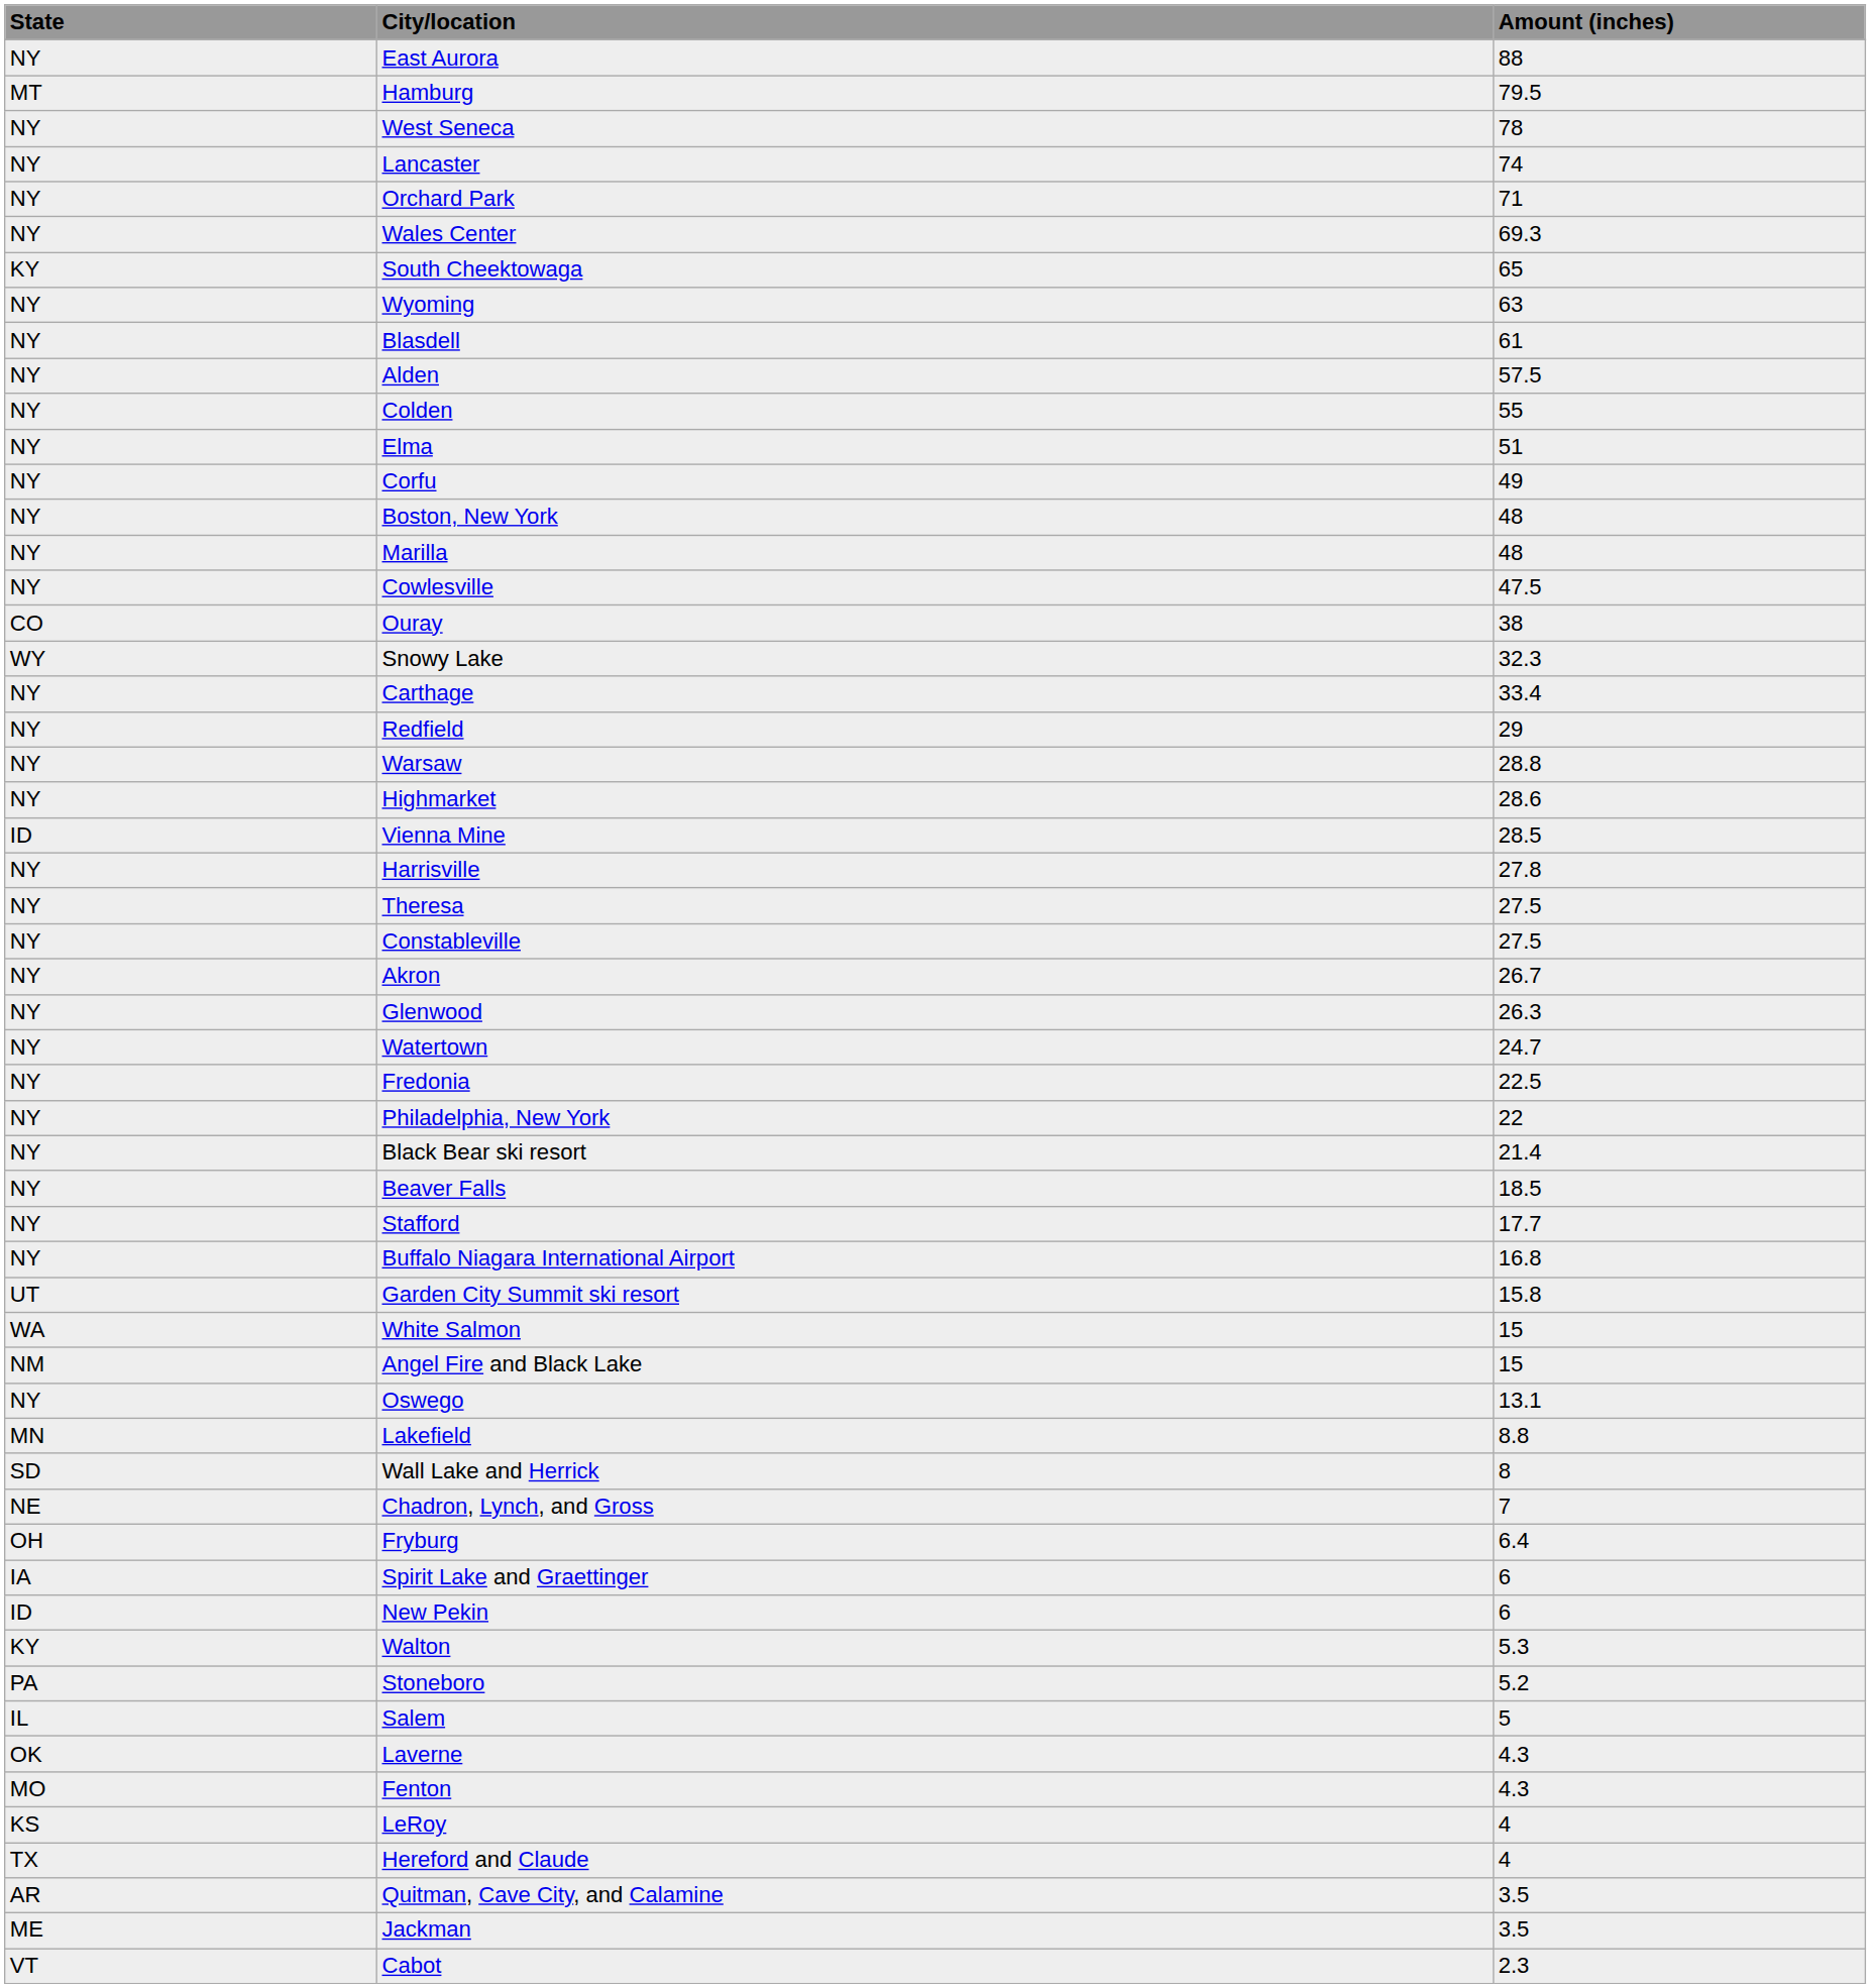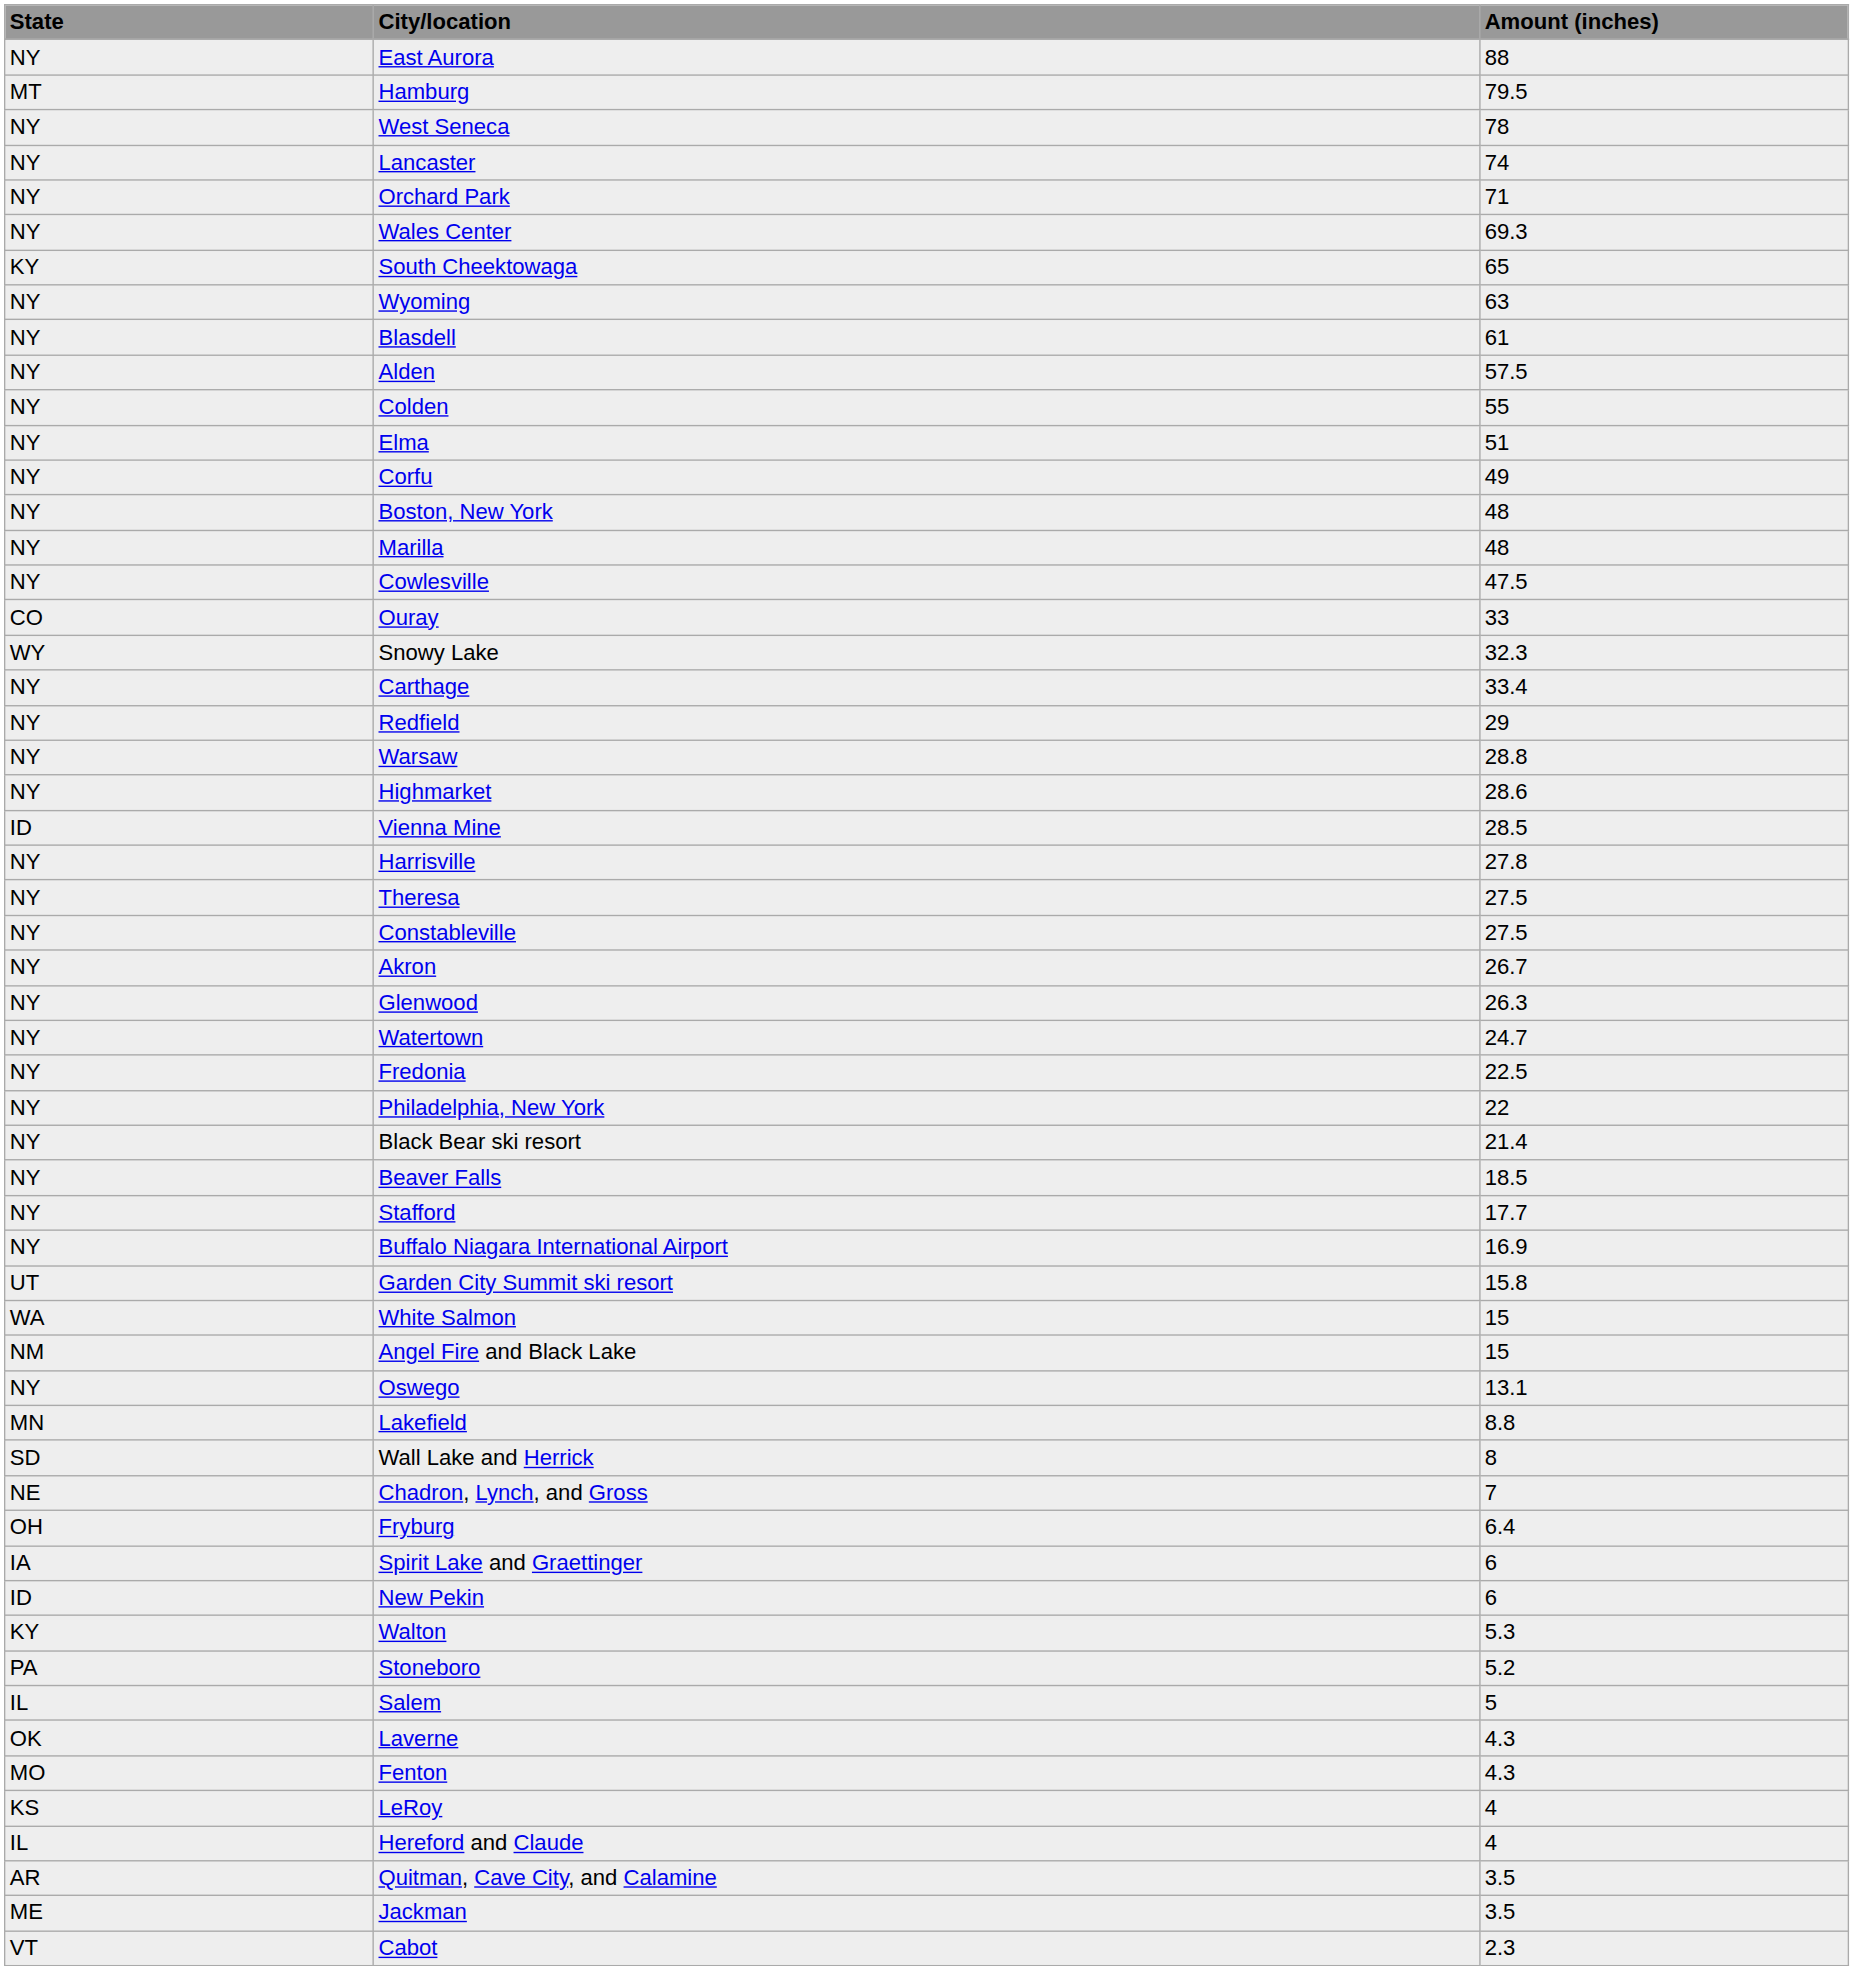 <table class="wikitable sortable collapsible collapsed">
 <tr>
 <th style="text-align:left; width:10%; background:#999;">State</th>
 <th style="text-align:left; width:30%; background:#999;">City/location</th>
 <th style="text-align:left; width:10%; background:#999;">Amount (inches)</th>
 </tr>
 <tr style="text-align:left; width:100%; background:#eee;">
 </tr>
 <tr align="left" style="width:100%; background-color:#EEEEEE;">
 <td>NY</td>
 <td><a href='#'>East Aurora</a></td>
 <td>88</td>
 </tr>
 <tr align="left" style="width:100%; background-color:#EEEEEE;">
 <td>MT</td>
 <td><a href='#'>Hamburg</a></td>
 <td>79.5</td>
 </tr>
 <tr align="left" style="width:100%; background-color:#EEEEEE;">
 <td>NY</td>
 <td><a href='#'>West Seneca</a></td>
 <td>78</td>
 </tr>
 <tr align="left" style="width:100%; background-color:#EEEEEE;">
 <td>NY</td>
 <td><a href='#'>Lancaster</a></td>
 <td>74</td>
 </tr>
 <tr align="left" style="width:100%; background-color:#EEEEEE;">
 <td>NY</td>
 <td><a href='#'>Orchard Park</a></td>
 <td>71</td>
 </tr>
 <tr align="left" style="width:100%; background-color:#EEEEEE;">
 <td>NY</td>
 <td><a href='#'>Wales Center</a></td>
 <td>69.3</td>
 </tr>
 <tr align="left" style="width:100%; background-color:#EEEEEE;">
 <td>KY</td>
 <td><a href='#'>South Cheektowaga</a></td>
 <td>65</td>
 </tr>
 <tr align="left" style="width:100%; background-color:#EEEEEE;">
 <td>NY</td>
 <td><a href='#'>Wyoming</a></td>
 <td>63</td>
 </tr>
 <tr align="left" style="width:100%; background-color:#EEEEEE;">
 <td>NY</td>
 <td><a href='#'>Blasdell</a></td>
 <td>61</td>
 </tr>
 <tr align="left" style="width:100%; background-color:#EEEEEE;">
 <td>NY</td>
 <td><a href='#'>Alden</a></td>
 <td>57.5</td>
 </tr>
 <tr align="left" style="width:100%; background-color:#EEEEEE;">
 <td>NY</td>
 <td><a href='#'>Colden</a></td>
 <td>55</td>
 </tr>
 <tr align="left" style="width:100%; background-color:#EEEEEE;">
 <td>NY</td>
 <td><a href='#'>Elma</a></td>
 <td>51</td>
 </tr>
 <tr align="left" style="width:100%; background-color:#EEEEEE;">
 <td>NY</td>
 <td><a href='#'>Corfu</a></td>
 <td>49</td>
 </tr>
 <tr align="left" style="width:100%; background-color:#EEEEEE;">
 <td>NY</td>
 <td><a href='#'>Boston, New York</a></td>
 <td>48</td>
 </tr>
 <tr align="left" style="width:100%; background-color:#EEEEEE;">
 <td>NY</td>
 <td><a href='#'>Marilla</a></td>
 <td>48</td>
 </tr>
 <tr align="left" style="width:100%; background-color:#EEEEEE;">
 <td>NY</td>
 <td><a href='#'>Cowlesville</a></td>
 <td>47.5</td>
 </tr>
 <tr align="left" style="width:100%; background-color:#EEEEEE;">
 <td>CO</td>
 <td><a href='#'>Ouray</a></td>
-<td>38</td>
+<td>33</td>
 </tr>
 <tr align="left" style="width:100%; background-color:#EEEEEE;">
 <td>WY</td>
 <td>Snowy Lake</td>
 <td>32.3</td>
 </tr>
 <tr align="left" style="width:100%; background-color:#EEEEEE;">
 <td>NY</td>
 <td><a href='#'>Carthage</a></td>
 <td>33.4</td>
 </tr>
 <tr align="left" style="width:100%; background-color:#EEEEEE;">
 <td>NY</td>
 <td><a href='#'>Redfield</a></td>
 <td>29</td>
 </tr>
 <tr align="left" style="width:100%; background-color:#EEEEEE;">
 <td>NY</td>
 <td><a href='#'>Warsaw</a></td>
 <td>28.8</td>
 </tr>
 <tr align="left" style="width:100%; background-color:#EEEEEE;">
 <td>NY</td>
 <td><a href='#'>Highmarket</a></td>
 <td>28.6</td>
 </tr>
 <tr align="left" style="width:100%; background-color:#EEEEEE;">
 <td>ID</td>
 <td><a href='#'>Vienna Mine</a></td>
 <td>28.5</td>
 </tr>
 <tr align="left" style="width:100%; background-color:#EEEEEE;">
 <td>NY</td>
 <td><a href='#'>Harrisville</a></td>
 <td>27.8</td>
 </tr>
 <tr align="left" style="width:100%; background-color:#EEEEEE;">
 <td>NY</td>
 <td><a href='#'>Theresa</a></td>
 <td>27.5</td>
 </tr>
 <tr align="left" style="width:100%; background-color:#EEEEEE;">
 <td>NY</td>
 <td><a href='#'>Constableville</a></td>
 <td>27.5</td>
 </tr>
 <tr align="left" style="width:100%; background-color:#EEEEEE;">
 <td>NY</td>
 <td><a href='#'>Akron</a></td>
 <td>26.7</td>
 </tr>
 <tr align="left" style="width:100%; background-color:#EEEEEE;">
 <td>NY</td>
 <td><a href='#'>Glenwood</a></td>
 <td>26.3</td>
 </tr>
 <tr align="left" style="width:100%; background-color:#EEEEEE;">
 <td>NY</td>
 <td><a href='#'>Watertown</a></td>
 <td>24.7</td>
 </tr>
 <tr align="left" style="width:100%; background-color:#EEEEEE;">
 <td>NY</td>
 <td><a href='#'>Fredonia</a></td>
 <td>22.5</td>
 </tr>
 <tr align="left" style="width:100%; background-color:#EEEEEE;">
 <td>NY</td>
 <td><a href='#'>Philadelphia, New York</a></td>
 <td>22</td>
 </tr>
 <tr align="left" style="width:100%; background-color:#EEEEEE;">
 <td>NY</td>
 <td>Black Bear ski resort</td>
 <td>21.4</td>
 </tr>
 <tr align="left" style="width:100%; background-color:#EEEEEE;">
 <td>NY</td>
 <td><a href='#'>Beaver Falls</a></td>
 <td>18.5</td>
 </tr>
 <tr align="left" style="width:100%; background-color:#EEEEEE;">
 <td>NY</td>
 <td><a href='#'>Stafford</a></td>
 <td>17.7</td>
 </tr>
 <tr align="left" style="width:100%; background-color:#EEEEEE;">
 <td>NY</td>
 <td><a href='#'>Buffalo Niagara International Airport</a></td>
-<td>16.8</td>
+<td>16.9</td>
 </tr>
 <tr align="left" style="width:100%; background-color:#EEEEEE;">
 <td>UT</td>
 <td><a href='#'>Garden City Summit ski resort</a></td>
 <td>15.8</td>
 </tr>
 <tr align="left" style="width:100%; background-color:#EEEEEE;">
 <td>WA</td>
 <td><a href='#'>White Salmon</a></td>
 <td>15</td>
 </tr>
 <tr align="left" style="width:100%; background-color:#EEEEEE;">
 <td>NM</td>
 <td><a href='#'>Angel Fire</a> and Black Lake</td>
 <td>15</td>
 </tr>
 <tr align="left" style="width:100%; background-color:#EEEEEE;">
 <td>NY</td>
 <td><a href='#'>Oswego</a></td>
 <td>13.1</td>
 </tr>
 <tr align="left" style="width:100%; background-color:#EEEEEE;">
 <td>MN</td>
 <td><a href='#'>Lakefield</a></td>
 <td>8.8</td>
 </tr>
 <tr align="left" style="width:100%; background-color:#EEEEEE;">
 <td>SD</td>
 <td>Wall Lake and <a href='#'>Herrick</a></td>
 <td>8</td>
 </tr>
 <tr align="left" style="width:100%; background-color:#EEEEEE;">
 <td>NE</td>
 <td><a href='#'>Chadron</a>, <a href='#'>Lynch</a>, and <a href='#'>Gross</a></td>
 <td>7</td>
 </tr>
 <tr align="left" style="width:100%; background-color:#EEEEEE;">
 <td>OH</td>
 <td><a href='#'>Fryburg</a></td>
 <td>6.4</td>
 </tr>
 <tr align="left" style="width:100%; background-color:#EEEEEE;">
 <td>IA</td>
 <td><a href='#'>Spirit Lake</a> and <a href='#'>Graettinger</a></td>
 <td>6</td>
 </tr>
 <tr align="left" style="width:100%; background-color:#EEEEEE;">
 <td>ID</td>
 <td><a href='#'>New Pekin</a></td>
 <td>6</td>
 </tr>
 <tr align="left" style="width:100%; background-color:#EEEEEE;">
 <td>KY</td>
 <td><a href='#'>Walton</a></td>
 <td>5.3</td>
 </tr>
 <tr align="left" style="width:100%; background-color:#EEEEEE;">
 <td>PA</td>
 <td><a href='#'>Stoneboro</a></td>
 <td>5.2</td>
 </tr>
 <tr align="left" style="width:100%; background-color:#EEEEEE;">
 <td>IL</td>
 <td><a href='#'>Salem</a></td>
 <td>5</td>
 </tr>
 <tr align="left" style="width:100%; background-color:#EEEEEE;">
 <td>OK</td>
 <td><a href='#'>Laverne</a></td>
 <td>4.3</td>
 </tr>
 <tr align="left" style="width:100%; background-color:#EEEEEE;">
 <td>MO</td>
 <td><a href='#'>Fenton</a></td>
 <td>4.3</td>
 </tr>
 <tr align="left" style="width:100%; background-color:#EEEEEE;">
 <td>KS</td>
 <td><a href='#'>LeRoy</a></td>
 <td>4</td>
 </tr>
 <tr align="left" style="width:100%; background-color:#EEEEEE;">
-<td>TX</td>
+<td>IL</td>
 <td><a href='#'>Hereford</a> and <a href='#'>Claude</a></td>
 <td>4</td>
 </tr>
 <tr align="left" style="width:100%; background-color:#EEEEEE;">
 <td>AR</td>
 <td><a href='#'>Quitman</a>, <a href='#'>Cave City</a>, and <a href='#'>Calamine</a></td>
 <td>3.5</td>
 </tr>
 <tr align="left" style="width:100%; background-color:#EEEEEE;">
 <td>ME</td>
 <td><a href='#'>Jackman</a></td>
 <td>3.5</td>
 </tr>
 <tr align="left" style="width:100%; background-color:#EEEEEE;">
 <td>VT</td>
 <td><a href='#'>Cabot</a></td>
 <td>2.3</td>
 </tr>
 </table>
